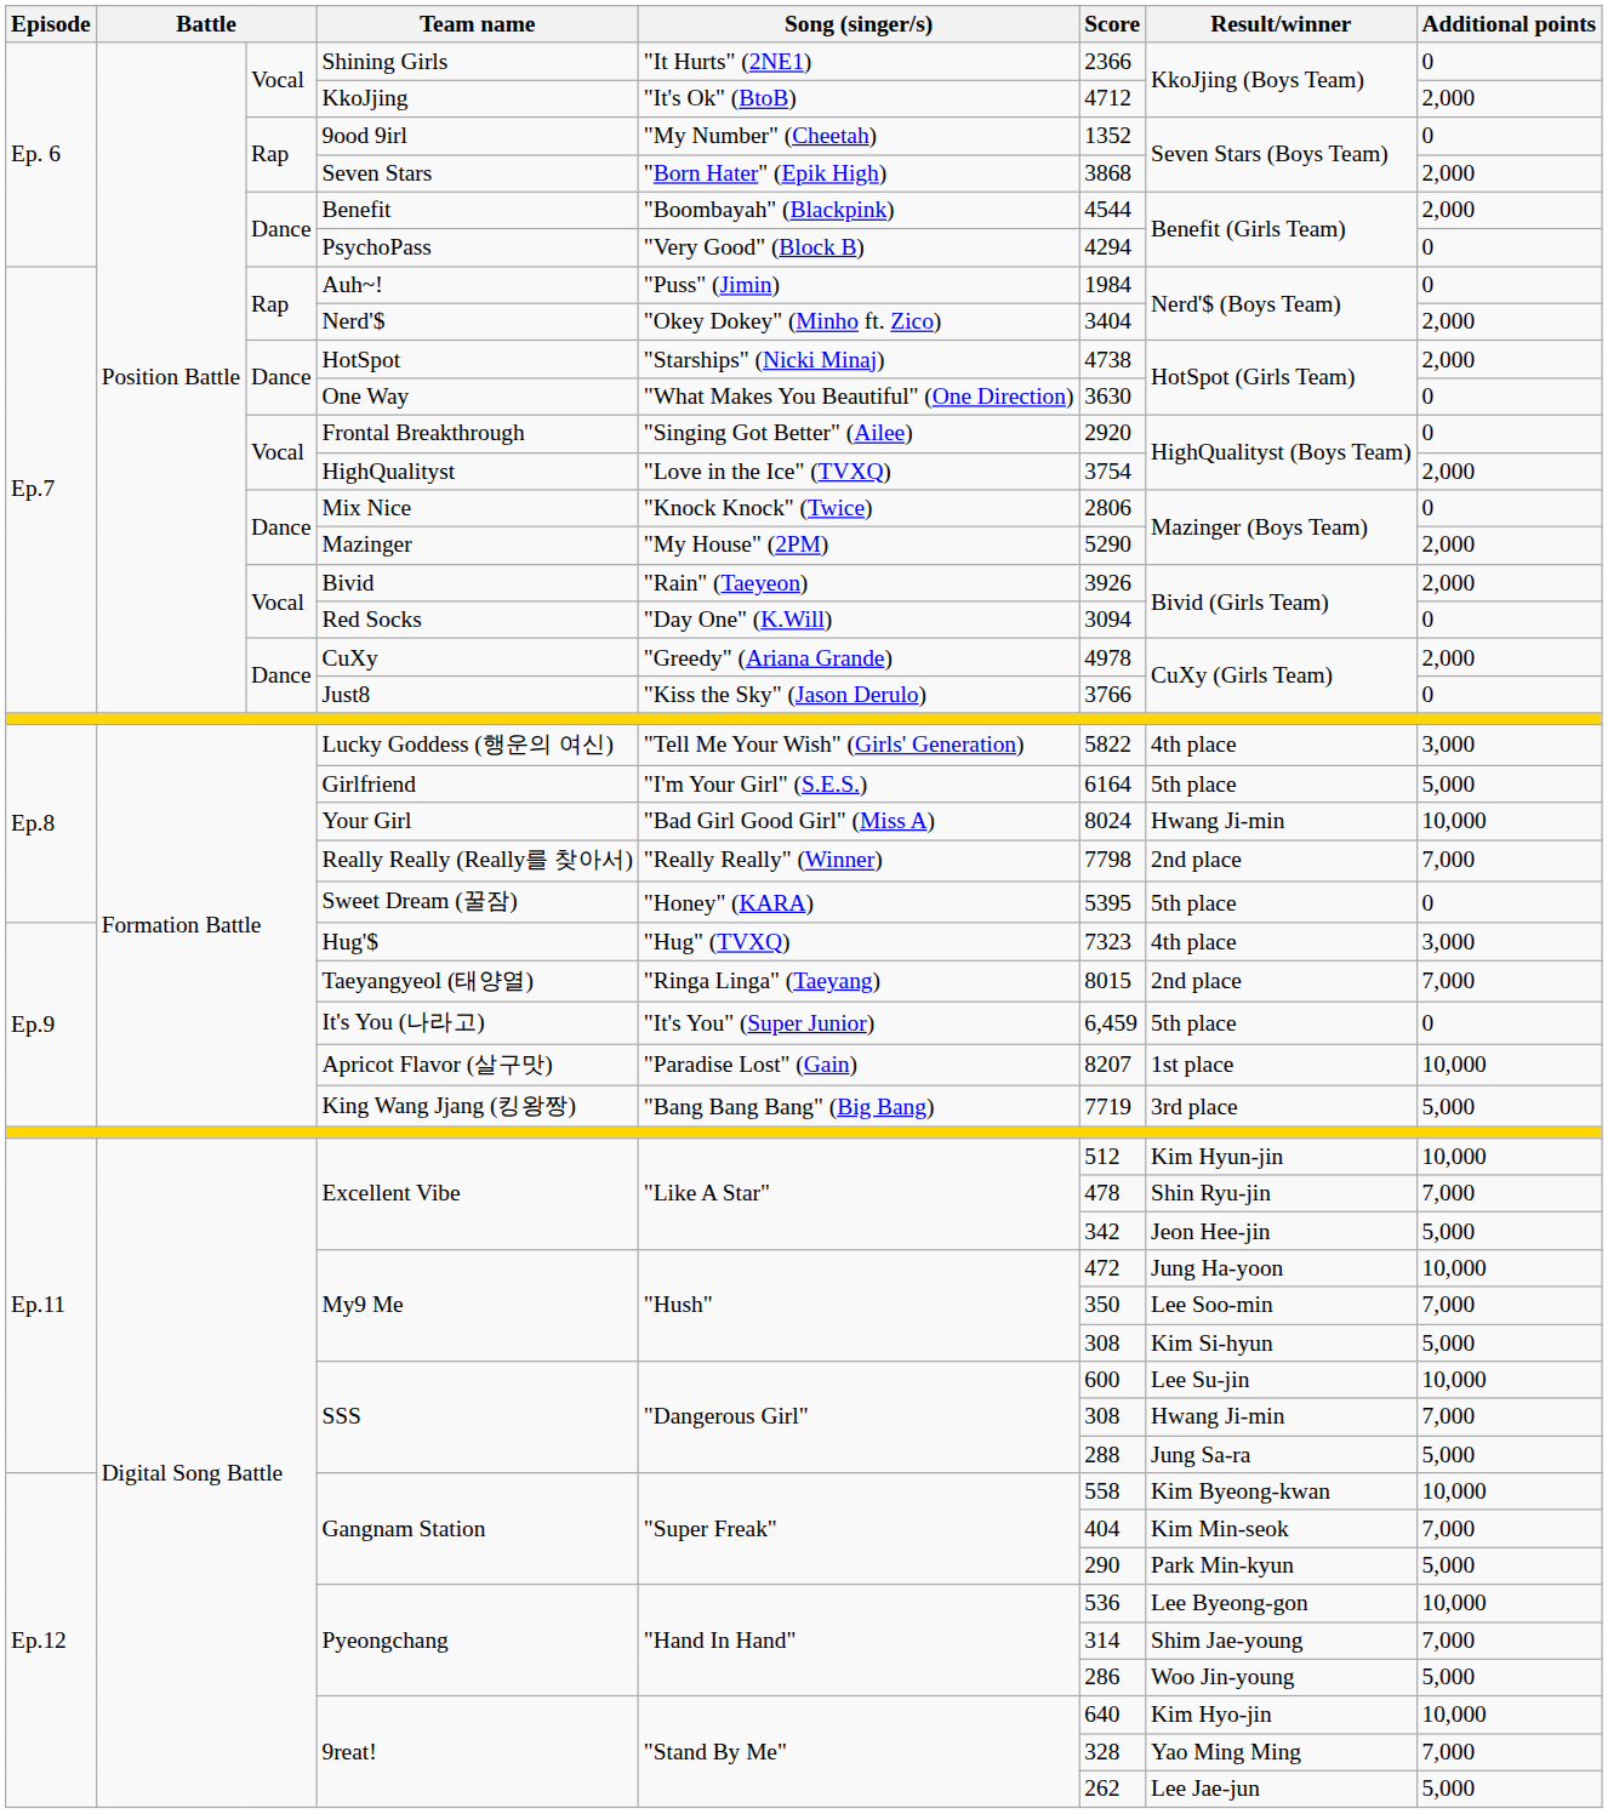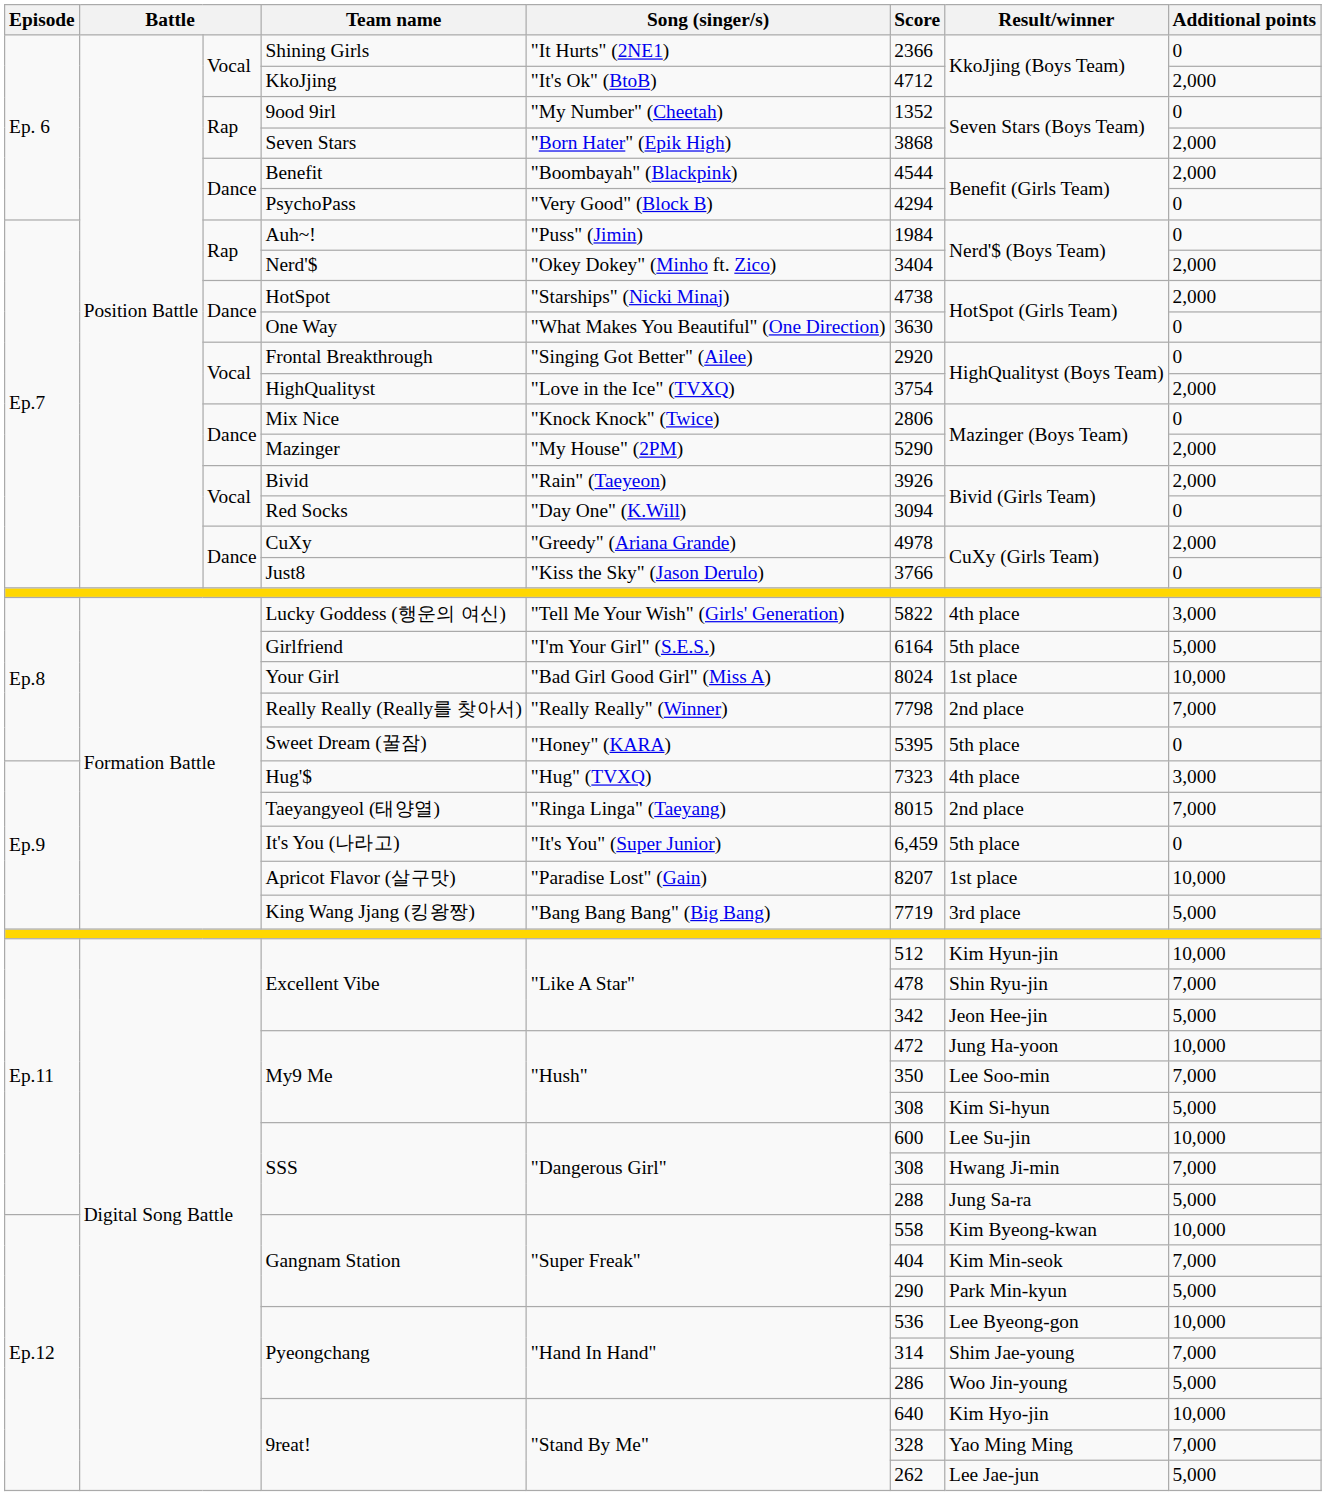 <table class="wikitable center">
 <tr>
 <th>Episode</th>
 <th colspan=2>Battle</th>
 <th>Team name</th>
 <th>Song (singer/s)</th>
 <th>Score</th>
 <th>Result/winner</th>
 <th>Additional points</th>
 </tr>
 <tr>
 <td rowspan=6>Ep. 6</td>
 <td rowspan=18>Position Battle</td>
 <td rowspan=2>Vocal</td>
 <td>Shining Girls</td>
 <td>"It Hurts" (<a href='#'>2NE1</a>)</td>
 <td>2366</td>
 <td rowspan=2>KkoJjing (Boys Team)</td>
 <td>0</td>
 </tr>
 <tr>
 <td>KkoJjing</td>
 <td>"It's Ok" (<a href='#'>BtoB</a>)</td>
 <td>4712</td>
 <td>2,000</td>
 </tr>
 <tr>
 <td rowspan=2>Rap</td>
 <td>9ood 9irl</td>
 <td>"My Number" (<a href='#'>Cheetah</a>)</td>
 <td>1352</td>
 <td rowspan=2>Seven Stars (Boys Team)</td>
 <td>0</td>
 </tr>
 <tr>
 <td>Seven Stars</td>
 <td>"<a href='#'>Born Hater</a>" (<a href='#'>Epik High</a>)</td>
 <td>3868</td>
 <td>2,000</td>
 </tr>
 <tr>
 <td rowspan=2>Dance</td>
 <td>Benefit</td>
 <td>"Boombayah" (<a href='#'>Blackpink</a>)</td>
 <td>4544</td>
 <td rowspan=2>Benefit (Girls Team)</td>
 <td>2,000</td>
 </tr>
 <tr>
 <td>PsychoPass</td>
 <td>"Very Good" (<a href='#'>Block B</a>)</td>
 <td>4294</td>
 <td>0</td>
 </tr>
 <tr>
 <td rowspan=12>Ep.7</td>
 <td rowspan=2>Rap</td>
 <td>Auh~!</td>
 <td>"Puss" (<a href='#'>Jimin</a>)</td>
 <td>1984</td>
 <td rowspan=2>Nerd'$ (Boys Team)</td>
 <td>0</td>
 </tr>
 <tr>
 <td>Nerd'$</td>
 <td>"Okey Dokey" (<a href='#'>Minho</a> ft. <a href='#'>Zico</a>)</td>
 <td>3404</td>
 <td>2,000</td>
 </tr>
 <tr>
 <td rowspan=2>Dance</td>
 <td>HotSpot</td>
 <td>"Starships" (<a href='#'>Nicki Minaj</a>)</td>
 <td>4738</td>
 <td rowspan=2>HotSpot (Girls Team)</td>
 <td>2,000</td>
 </tr>
 <tr>
 <td>One Way</td>
 <td>"What Makes You Beautiful" (<a href='#'>One Direction</a>)</td>
 <td>3630</td>
 <td>0</td>
 </tr>
 <tr>
 <td rowspan=2>Vocal</td>
 <td>Frontal Breakthrough</td>
 <td>"Singing Got Better" (<a href='#'>Ailee</a>)</td>
 <td>2920</td>
 <td rowspan=2>HighQualityst (Boys Team)</td>
 <td>0</td>
 </tr>
 <tr>
 <td>HighQualityst</td>
 <td>"Love in the Ice" (<a href='#'>TVXQ</a>)</td>
 <td>3754</td>
 <td>2,000</td>
 </tr>
 <tr>
 <td rowspan=2>Dance</td>
 <td>Mix Nice</td>
 <td>"Knock Knock" (<a href='#'>Twice</a>)</td>
 <td>2806</td>
 <td rowspan=2>Mazinger (Boys Team)</td>
 <td>0</td>
 </tr>
 <tr>
 <td>Mazinger</td>
 <td>"My House" (<a href='#'>2PM</a>)</td>
 <td>5290</td>
 <td>2,000</td>
 </tr>
 <tr>
 <td rowspan=2>Vocal</td>
 <td>Bivid</td>
 <td>"Rain" (<a href='#'>Taeyeon</a>)</td>
 <td>3926</td>
 <td rowspan=2>Bivid (Girls Team)</td>
 <td>2,000</td>
 </tr>
 <tr>
 <td>Red Socks</td>
 <td>"Day One" (<a href='#'>K.Will</a>)</td>
 <td>3094</td>
 <td>0</td>
 </tr>
 <tr>
 <td rowspan=2>Dance</td>
 <td>CuXy</td>
 <td>"Greedy" (<a href='#'>Ariana Grande</a>)</td>
 <td>4978</td>
 <td rowspan=2>CuXy (Girls Team)</td>
 <td>2,000</td>
 </tr>
 <tr>
 <td>Just8</td>
 <td>"Kiss the Sky" (<a href='#'>Jason Derulo</a>)</td>
 <td>3766</td>
 <td>0</td>
 </tr>
 <tr>
 <td colspan=8 style="background:#FFD700"></td>
 </tr>
 <tr>
 <td rowspan=5>Ep.8</td>
 <td colspan=2 rowspan=10>Formation Battle</td>
 <td>Lucky Goddess (행운의 여신)</td>
 <td>"Tell Me Your Wish" (<a href='#'>Girls' Generation</a>)</td>
 <td>5822</td>
 <td>4th place</td>
 <td>3,000</td>
 </tr>
 <tr>
 <td>Girlfriend</td>
 <td>"I'm Your Girl" (<a href='#'>S.E.S.</a>)</td>
 <td>6164</td>
 <td>5th place</td>
 <td>5,000</td>
 </tr>
 <tr>
 <td>Your Girl</td>
 <td>"Bad Girl Good Girl" (<a href='#'>Miss A</a>)</td>
 <td>8024</td>
-<td>Hwang Ji-min</td>
+<td>1st place</td>
 <td>10,000</td>
 </tr>
 <tr>
 <td>Really Really (Really를 찾아서)</td>
 <td>"Really Really" (<a href='#'>Winner</a>)</td>
 <td>7798</td>
 <td>2nd place</td>
 <td>7,000</td>
 </tr>
 <tr>
 <td>Sweet Dream (꿀잠)</td>
 <td>"Honey" (<a href='#'>KARA</a>)</td>
 <td>5395</td>
 <td>5th place</td>
 <td>0</td>
 </tr>
 <tr>
 <td rowspan=5>Ep.9</td>
 <td>Hug'$</td>
 <td>"Hug" (<a href='#'>TVXQ</a>)</td>
 <td>7323</td>
 <td>4th place</td>
 <td>3,000</td>
 </tr>
 <tr>
 <td>Taeyangyeol (태양열)</td>
 <td>"Ringa Linga" (<a href='#'>Taeyang</a>)</td>
 <td>8015</td>
 <td>2nd place</td>
 <td>7,000</td>
 </tr>
 <tr>
 <td>It's You (나라고)</td>
 <td>"It's You" (<a href='#'>Super Junior</a>)</td>
 <td>6,459</td>
 <td>5th place</td>
 <td>0</td>
 </tr>
 <tr>
 <td>Apricot Flavor (살구맛)</td>
 <td>"Paradise Lost" (<a href='#'>Gain</a>)</td>
 <td>8207</td>
 <td>1st place</td>
 <td>10,000</td>
 </tr>
 <tr>
 <td>King Wang Jjang (킹왕짱)</td>
 <td>"Bang Bang Bang" (<a href='#'>Big Bang</a>)</td>
 <td>7719</td>
 <td>3rd place</td>
 <td>5,000</td>
 </tr>
 <tr>
 <td colspan=8 style="background:#FFD700"></td>
 </tr>
 <tr>
 <td rowspan=9>Ep.11</td>
 <td colspan=2 rowspan=18>Digital Song Battle</td>
 <td rowspan=3>Excellent Vibe</td>
 <td rowspan=3>"Like A Star"</td>
 <td>512</td>
 <td>Kim Hyun-jin</td>
 <td>10,000</td>
 </tr>
 <tr>
 <td>478</td>
 <td>Shin Ryu-jin</td>
 <td>7,000</td>
 </tr>
 <tr>
 <td>342</td>
 <td>Jeon Hee-jin</td>
 <td>5,000</td>
 </tr>
 <tr>
 <td rowspan=3>My9 Me</td>
 <td rowspan=3>"Hush"</td>
 <td>472</td>
 <td>Jung Ha-yoon</td>
 <td>10,000</td>
 </tr>
 <tr>
 <td>350</td>
 <td>Lee Soo-min</td>
 <td>7,000</td>
 </tr>
 <tr>
 <td>308</td>
 <td>Kim Si-hyun</td>
 <td>5,000</td>
 </tr>
 <tr>
 <td rowspan=3>SSS</td>
 <td rowspan=3>"Dangerous Girl"</td>
 <td>600</td>
 <td>Lee Su-jin</td>
 <td>10,000</td>
 </tr>
 <tr>
 <td>308</td>
 <td>Hwang Ji-min</td>
 <td>7,000</td>
 </tr>
 <tr>
 <td>288</td>
 <td>Jung Sa-ra</td>
 <td>5,000</td>
 </tr>
 <tr>
 <td rowspan=9>Ep.12</td>
 <td rowspan=3>Gangnam Station</td>
 <td rowspan=3>"Super Freak"</td>
 <td>558</td>
 <td>Kim Byeong-kwan</td>
 <td>10,000</td>
 </tr>
 <tr>
 <td>404</td>
 <td>Kim Min-seok</td>
 <td>7,000</td>
 </tr>
 <tr>
 <td>290</td>
 <td>Park Min-kyun</td>
 <td>5,000</td>
 </tr>
 <tr>
 <td rowspan=3>Pyeongchang</td>
 <td rowspan=3>"Hand In Hand"</td>
 <td>536</td>
 <td>Lee Byeong-gon</td>
 <td>10,000</td>
 </tr>
 <tr>
 <td>314</td>
 <td>Shim Jae-young</td>
 <td>7,000</td>
 </tr>
 <tr>
 <td>286</td>
 <td>Woo Jin-young</td>
 <td>5,000</td>
 </tr>
 <tr>
 <td rowspan=3>9reat!</td>
 <td rowspan=3>"Stand By Me"</td>
 <td>640</td>
 <td>Kim Hyo-jin</td>
 <td>10,000</td>
 </tr>
 <tr>
 <td>328</td>
 <td>Yao Ming Ming</td>
 <td>7,000</td>
 </tr>
 <tr>
 <td>262</td>
 <td>Lee Jae-jun</td>
 <td>5,000</td>
 </tr>
 </table>
